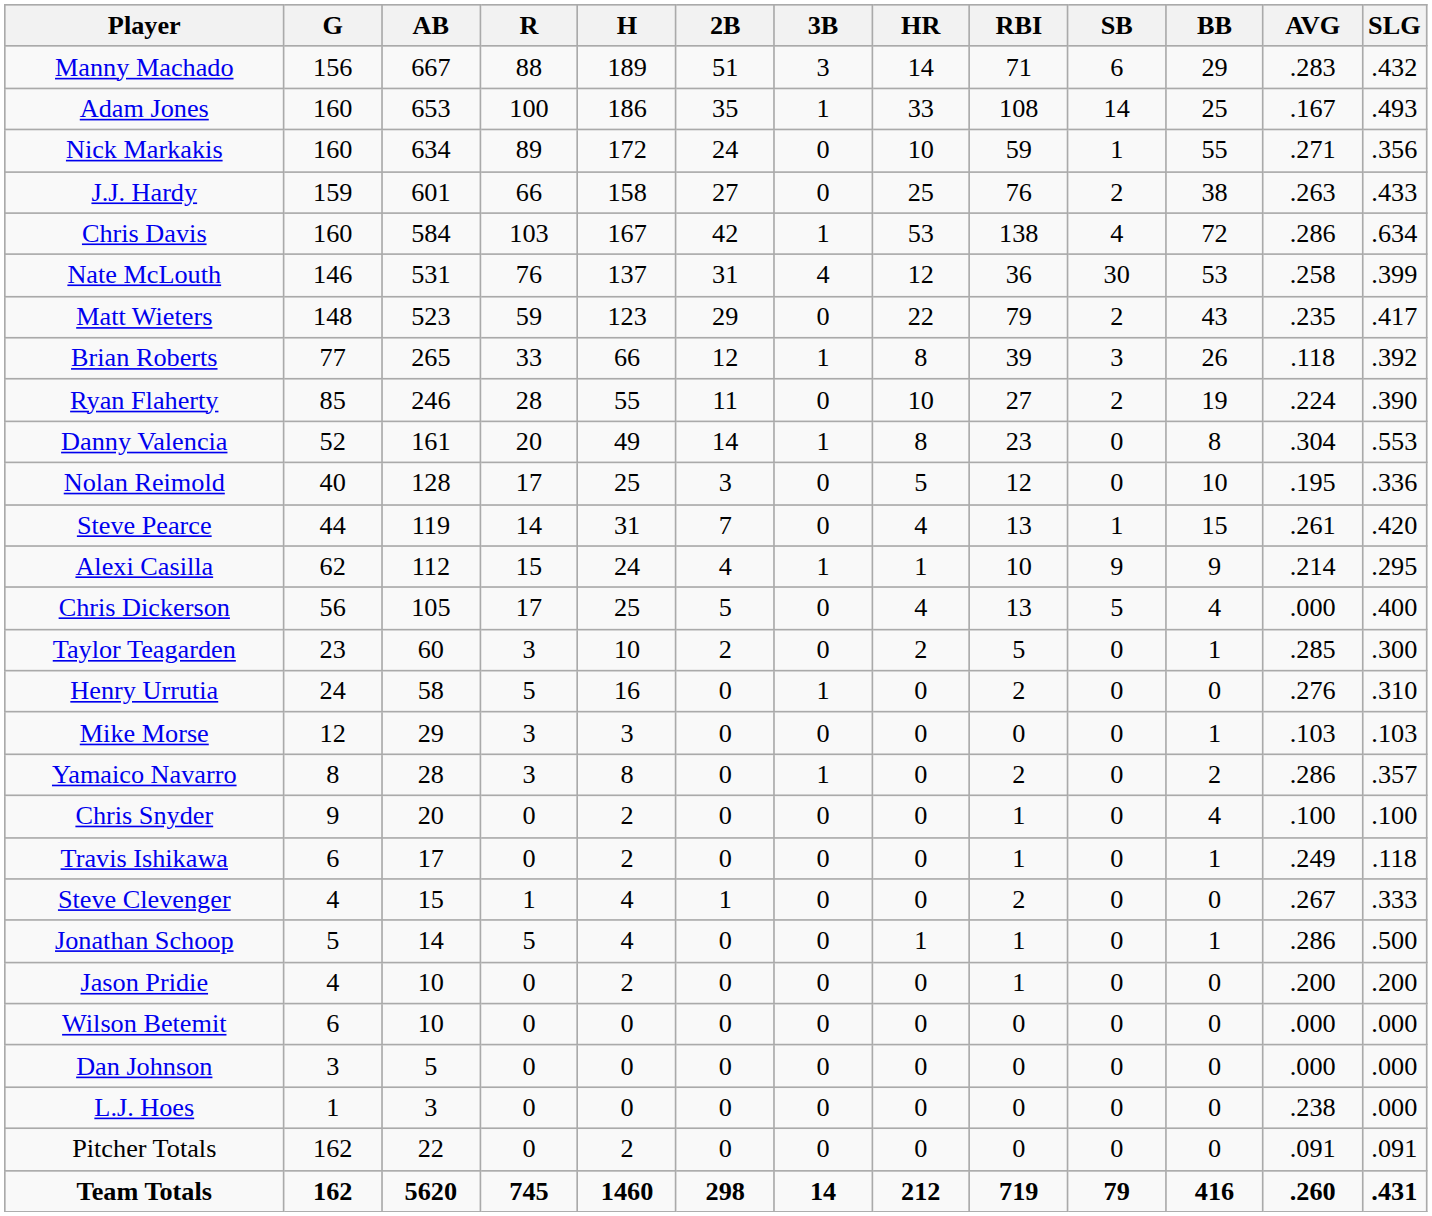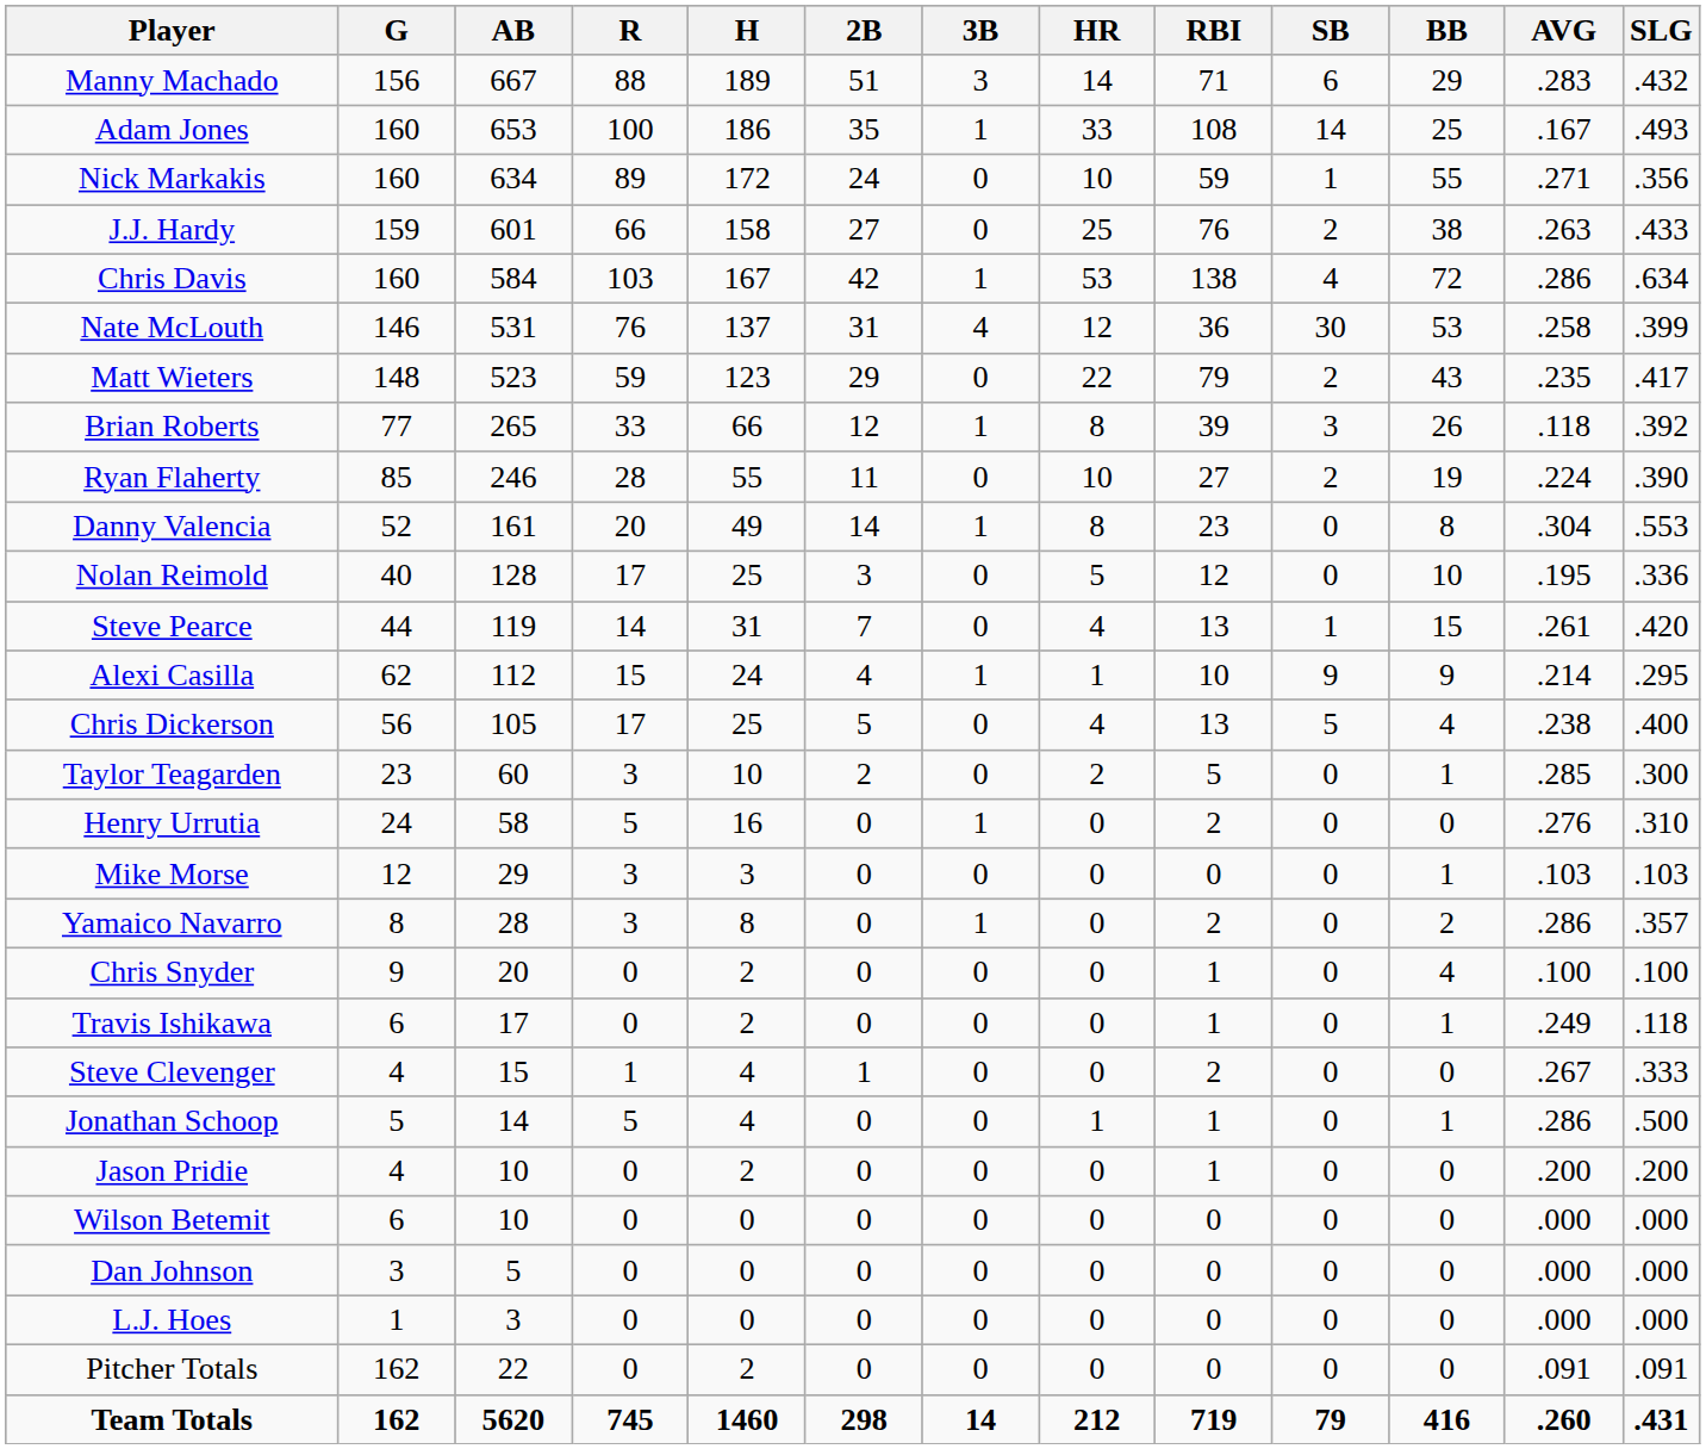 <table class=wikitable style="text-align:center">
 <tr>
 <th bgcolor=#DDDDFF; width="20%">Player</th>
 <th bgcolor=#DDDDFF; width="7%">G</th>
 <th bgcolor=#DDDDFF; width="7%">AB</th>
 <th bgcolor=#DDDDFF; width="7%">R</th>
 <th bgcolor=#DDDDFF; width="7%">H</th>
 <th bgcolor=#DDDDFF; width="7%">2B</th>
 <th bgcolor=#DDDDFF; width="7%">3B</th>
 <th bgcolor=#DDDDFF; width="7%">HR</th>
 <th bgcolor=#DDDDFF; width="7%">RBI</th>
 <th bgcolor=#DDDDFF; width="7%">SB</th>
 <th bgcolor=#DDDDFF; width="7%">BB</th>
 <th bgcolor=#DDDDFF; width="7%">AVG</th>
 <th bgcolor=#DDDDFF; width="7%">SLG</th>
 </tr>
 <tr>
 <td><a href='#'>Manny Machado</a></td>
 <td>156</td>
 <td>667</td>
 <td>88</td>
 <td>189</td>
 <td>51</td>
 <td>3</td>
 <td>14</td>
 <td>71</td>
 <td>6</td>
 <td>29</td>
 <td>.283</td>
 <td>.432</td>
 </tr>
 <tr>
 <td><a href='#'>Adam Jones</a></td>
 <td>160</td>
 <td>653</td>
 <td>100</td>
 <td>186</td>
 <td>35</td>
 <td>1</td>
 <td>33</td>
 <td>108</td>
 <td>14</td>
 <td>25</td>
 <td>.167</td>
 <td>.493</td>
 </tr>
 <tr>
 <td><a href='#'>Nick Markakis</a></td>
 <td>160</td>
 <td>634</td>
 <td>89</td>
 <td>172</td>
 <td>24</td>
 <td>0</td>
 <td>10</td>
 <td>59</td>
 <td>1</td>
 <td>55</td>
 <td>.271</td>
 <td>.356</td>
 </tr>
 <tr>
 <td><a href='#'>J.J. Hardy</a></td>
 <td>159</td>
 <td>601</td>
 <td>66</td>
 <td>158</td>
 <td>27</td>
 <td>0</td>
 <td>25</td>
 <td>76</td>
 <td>2</td>
 <td>38</td>
 <td>.263</td>
 <td>.433</td>
 </tr>
 <tr>
 <td><a href='#'>Chris Davis</a></td>
 <td>160</td>
 <td>584</td>
 <td>103</td>
 <td>167</td>
 <td>42</td>
 <td>1</td>
 <td>53</td>
 <td>138</td>
 <td>4</td>
 <td>72</td>
 <td>.286</td>
 <td>.634</td>
 </tr>
 <tr>
 <td><a href='#'>Nate McLouth</a></td>
 <td>146</td>
 <td>531</td>
 <td>76</td>
 <td>137</td>
 <td>31</td>
 <td>4</td>
 <td>12</td>
 <td>36</td>
 <td>30</td>
 <td>53</td>
 <td>.258</td>
 <td>.399</td>
 </tr>
 <tr>
 <td><a href='#'>Matt Wieters</a></td>
 <td>148</td>
 <td>523</td>
 <td>59</td>
 <td>123</td>
 <td>29</td>
 <td>0</td>
 <td>22</td>
 <td>79</td>
 <td>2</td>
 <td>43</td>
 <td>.235</td>
 <td>.417</td>
 </tr>
 <tr>
 <td><a href='#'>Brian Roberts</a></td>
 <td>77</td>
 <td>265</td>
 <td>33</td>
 <td>66</td>
 <td>12</td>
 <td>1</td>
 <td>8</td>
 <td>39</td>
 <td>3</td>
 <td>26</td>
 <td>.118</td>
 <td>.392</td>
 </tr>
 <tr>
 <td><a href='#'>Ryan Flaherty</a></td>
 <td>85</td>
 <td>246</td>
 <td>28</td>
 <td>55</td>
 <td>11</td>
 <td>0</td>
 <td>10</td>
 <td>27</td>
 <td>2</td>
 <td>19</td>
 <td>.224</td>
 <td>.390</td>
 </tr>
 <tr>
 <td><a href='#'>Danny Valencia</a></td>
 <td>52</td>
 <td>161</td>
 <td>20</td>
 <td>49</td>
 <td>14</td>
 <td>1</td>
 <td>8</td>
 <td>23</td>
 <td>0</td>
 <td>8</td>
 <td>.304</td>
 <td>.553</td>
 </tr>
 <tr>
 <td><a href='#'>Nolan Reimold</a></td>
 <td>40</td>
 <td>128</td>
 <td>17</td>
 <td>25</td>
 <td>3</td>
 <td>0</td>
 <td>5</td>
 <td>12</td>
 <td>0</td>
 <td>10</td>
 <td>.195</td>
 <td>.336</td>
 </tr>
 <tr>
 <td><a href='#'>Steve Pearce</a></td>
 <td>44</td>
 <td>119</td>
 <td>14</td>
 <td>31</td>
 <td>7</td>
 <td>0</td>
 <td>4</td>
 <td>13</td>
 <td>1</td>
 <td>15</td>
 <td>.261</td>
 <td>.420</td>
 </tr>
 <tr>
 <td><a href='#'>Alexi Casilla</a></td>
 <td>62</td>
 <td>112</td>
 <td>15</td>
 <td>24</td>
 <td>4</td>
 <td>1</td>
 <td>1</td>
 <td>10</td>
 <td>9</td>
 <td>9</td>
 <td>.214</td>
 <td>.295</td>
 </tr>
 <tr>
 <td><a href='#'>Chris Dickerson</a></td>
 <td>56</td>
 <td>105</td>
 <td>17</td>
 <td>25</td>
 <td>5</td>
 <td>0</td>
 <td>4</td>
 <td>13</td>
 <td>5</td>
 <td>4</td>
-<td>.000</td>
+<td>.238</td>
 <td>.400</td>
 </tr>
 <tr>
 <td><a href='#'>Taylor Teagarden</a></td>
 <td>23</td>
 <td>60</td>
 <td>3</td>
 <td>10</td>
 <td>2</td>
 <td>0</td>
 <td>2</td>
 <td>5</td>
 <td>0</td>
 <td>1</td>
 <td>.285</td>
 <td>.300</td>
 </tr>
 <tr>
 <td><a href='#'>Henry Urrutia</a></td>
 <td>24</td>
 <td>58</td>
 <td>5</td>
 <td>16</td>
 <td>0</td>
 <td>1</td>
 <td>0</td>
 <td>2</td>
 <td>0</td>
 <td>0</td>
 <td>.276</td>
 <td>.310</td>
 </tr>
 <tr>
 <td><a href='#'>Mike Morse</a></td>
 <td>12</td>
 <td>29</td>
 <td>3</td>
 <td>3</td>
 <td>0</td>
 <td>0</td>
 <td>0</td>
 <td>0</td>
 <td>0</td>
 <td>1</td>
 <td>.103</td>
 <td>.103</td>
 </tr>
 <tr>
 <td><a href='#'>Yamaico Navarro</a></td>
 <td>8</td>
 <td>28</td>
 <td>3</td>
 <td>8</td>
 <td>0</td>
 <td>1</td>
 <td>0</td>
 <td>2</td>
 <td>0</td>
 <td>2</td>
 <td>.286</td>
 <td>.357</td>
 </tr>
 <tr>
 <td><a href='#'>Chris Snyder</a></td>
 <td>9</td>
 <td>20</td>
 <td>0</td>
 <td>2</td>
 <td>0</td>
 <td>0</td>
 <td>0</td>
 <td>1</td>
 <td>0</td>
 <td>4</td>
 <td>.100</td>
 <td>.100</td>
 </tr>
 <tr>
 <td><a href='#'>Travis Ishikawa</a></td>
 <td>6</td>
 <td>17</td>
 <td>0</td>
 <td>2</td>
 <td>0</td>
 <td>0</td>
 <td>0</td>
 <td>1</td>
 <td>0</td>
 <td>1</td>
 <td>.249</td>
 <td>.118</td>
 </tr>
 <tr>
 <td><a href='#'>Steve Clevenger</a></td>
 <td>4</td>
 <td>15</td>
 <td>1</td>
 <td>4</td>
 <td>1</td>
 <td>0</td>
 <td>0</td>
 <td>2</td>
 <td>0</td>
 <td>0</td>
 <td>.267</td>
 <td>.333</td>
 </tr>
 <tr>
 <td><a href='#'>Jonathan Schoop</a></td>
 <td>5</td>
 <td>14</td>
 <td>5</td>
 <td>4</td>
 <td>0</td>
 <td>0</td>
 <td>1</td>
 <td>1</td>
 <td>0</td>
 <td>1</td>
 <td>.286</td>
 <td>.500</td>
 </tr>
 <tr>
 <td><a href='#'>Jason Pridie</a></td>
 <td>4</td>
 <td>10</td>
 <td>0</td>
 <td>2</td>
 <td>0</td>
 <td>0</td>
 <td>0</td>
 <td>1</td>
 <td>0</td>
 <td>0</td>
 <td>.200</td>
 <td>.200</td>
 </tr>
 <tr>
 <td><a href='#'>Wilson Betemit</a></td>
 <td>6</td>
 <td>10</td>
 <td>0</td>
 <td>0</td>
 <td>0</td>
 <td>0</td>
 <td>0</td>
 <td>0</td>
 <td>0</td>
 <td>0</td>
 <td>.000</td>
 <td>.000</td>
 </tr>
 <tr>
 <td><a href='#'>Dan Johnson</a></td>
 <td>3</td>
 <td>5</td>
 <td>0</td>
 <td>0</td>
 <td>0</td>
 <td>0</td>
 <td>0</td>
 <td>0</td>
 <td>0</td>
 <td>0</td>
 <td>.000</td>
 <td>.000</td>
 </tr>
 <tr>
 <td><a href='#'>L.J. Hoes</a></td>
 <td>1</td>
 <td>3</td>
 <td>0</td>
 <td>0</td>
 <td>0</td>
 <td>0</td>
 <td>0</td>
 <td>0</td>
 <td>0</td>
 <td>0</td>
-<td>.238</td>
+<td>.000</td>
 <td>.000</td>
 </tr>
 <tr>
 <td>Pitcher Totals</td>
 <td>162</td>
 <td>22</td>
 <td>0</td>
 <td>2</td>
 <td>0</td>
 <td>0</td>
 <td>0</td>
 <td>0</td>
 <td>0</td>
 <td>0</td>
 <td>.091</td>
 <td>.091</td>
 </tr>
 <tr>
 <td><strong>Team Totals</strong></td>
 <td><strong>162</strong></td>
 <td><strong>5620</strong></td>
 <td><strong>745</strong></td>
 <td><strong>1460</strong></td>
 <td><strong>298</strong></td>
 <td><strong>14</strong></td>
 <td><strong>212</strong></td>
 <td><strong>719</strong></td>
 <td><strong>79</strong></td>
 <td><strong>416</strong></td>
 <td><strong>.260</strong></td>
 <td><strong>.431</strong></td>
 </tr>
 </table>
